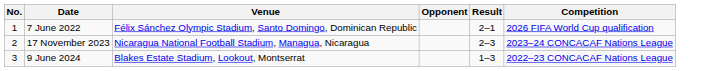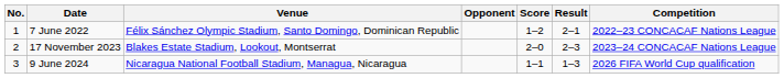 <table class="wikitable sortable">
 <tr>
 <th scope="col">No.</th>
 <th scope="col">Date</th>
 <th scope="col">Venue</th>
 <th scope="col">Opponent</th>
+<th scope="col">Score</th>
 <th scope="col">Result</th>
 <th scope="col">Competition</th>
 </tr>
 <tr>
 <td align="center">1</td>
 <td>7 June 2022</td>
 <td><a href='#'>Félix Sánchez Olympic Stadium</a>, <a href='#'>Santo Domingo</a>, Dominican Republic</td>
 <td></td>
+<td align="center">1–2</td>
 <td align="center">2–1</td>
-<td><a href='#'>2026 FIFA World Cup qualification</a></td>
+<td><a href='#'>2022–23 CONCACAF Nations League</a></td>
 </tr>
 <tr>
 <td align="center">2</td>
 <td>17 November 2023</td>
-<td><a href='#'>Nicaragua National Football Stadium</a>, <a href='#'>Managua</a>, Nicaragua</td>
+<td><a href='#'>Blakes Estate Stadium</a>, <a href='#'>Lookout</a>, Montserrat</td>
 <td></td>
+<td align="center">2–0</td>
 <td align="center">2–3</td>
 <td><a href='#'>2023–24 CONCACAF Nations League</a></td>
 </tr>
 <tr>
 <td align="center">3</td>
 <td>9 June 2024</td>
-<td><a href='#'>Blakes Estate Stadium</a>, <a href='#'>Lookout</a>, Montserrat</td>
+<td><a href='#'>Nicaragua National Football Stadium</a>, <a href='#'>Managua</a>, Nicaragua</td>
 <td></td>
+<td align="center">1–1</td>
 <td align="center">1–3</td>
-<td><a href='#'>2022–23 CONCACAF Nations League</a></td>
+<td><a href='#'>2026 FIFA World Cup qualification</a></td>
 </tr>
 </table>
